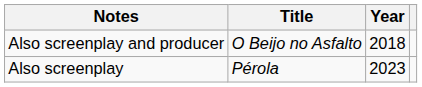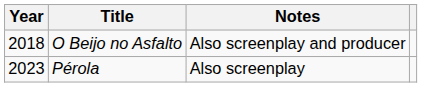 <table class="wikitable sortable">
 <tr>
+<th>Year</th>
+<th>Title</th>
 <th>Notes</th>
-<th>Title</th>
-<th>Year</th>
 <th class="unsortable"></th>
 </tr>
 <tr>
+<td>2018</td>
+<td><em>O Beijo no Asfalto</em></td>
 <td>Also screenplay and producer</td>
-<td><em>O Beijo no Asfalto</em></td>
-<td>2018</td>
 <td></td>
 </tr>
 <tr>
+<td>2023</td>
+<td><em>Pérola</em></td>
 <td>Also screenplay</td>
-<td><em>Pérola</em></td>
-<td>2023</td>
 <td></td>
 </tr>
 </table>
